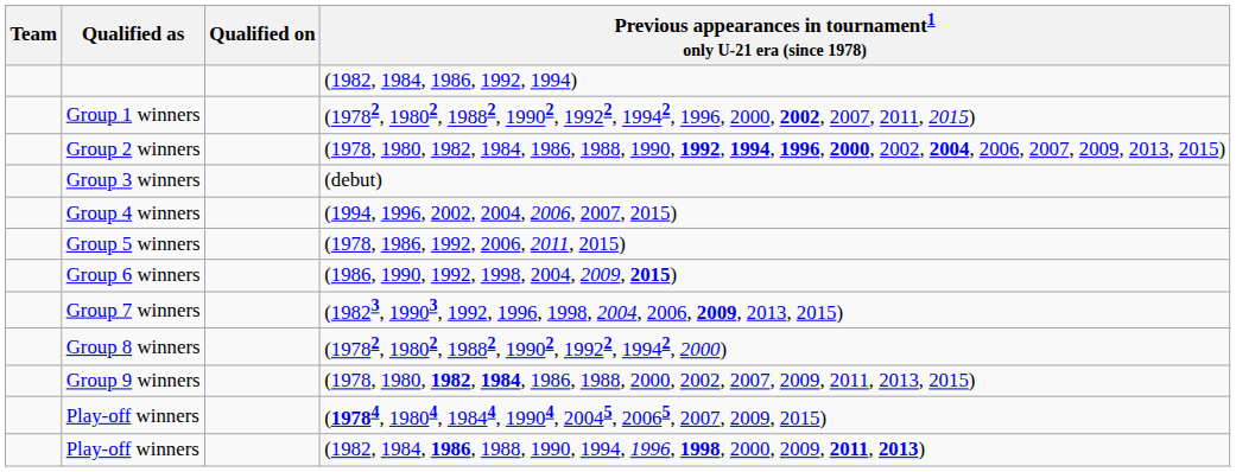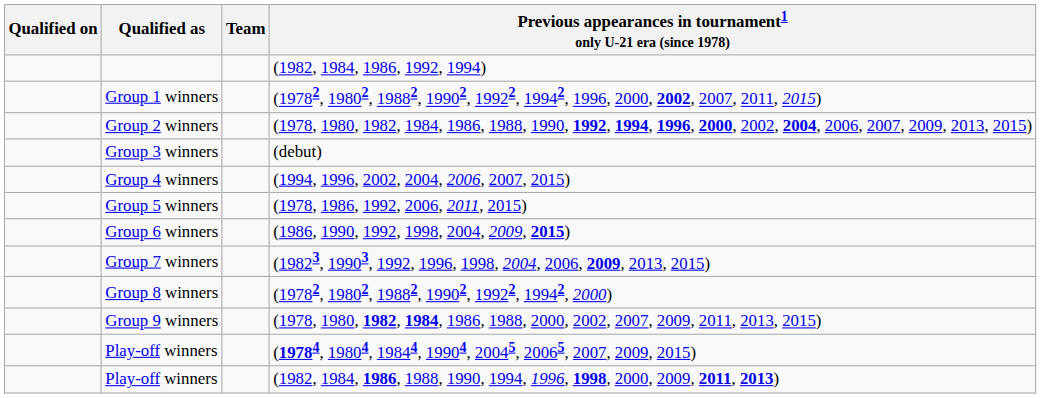 <table class="wikitable sortable">
 <tr>
+<th>Qualified on</th>
+<th>Qualified as</th>
 <th>Team</th>
-<th>Qualified as</th>
-<th>Qualified on</th>
 <th>Previous appearances in tournament<sup><strong><a href='#'>1</a></strong></sup><br><small>only U-21 era (since 1978)</small></th>
 </tr>
 <tr>
 <td></td>
 <td></td>
 <td></td>
 <td> (<a href='#'>1982</a>, <a href='#'>1984</a>, <a href='#'>1986</a>, <a href='#'>1992</a>, <a href='#'>1994</a>)</td>
 </tr>
 <tr>
 <td></td>
 <td><a href='#'>Group 1</a> winners</td>
 <td></td>
 <td> (<a href='#'>1978</a><sup><strong><a href='#'>2</a></strong></sup>, <a href='#'>1980</a><sup><strong><a href='#'>2</a></strong></sup>, <a href='#'>1988</a><sup><strong><a href='#'>2</a></strong></sup>, <a href='#'>1990</a><sup><strong><a href='#'>2</a></strong></sup>, <a href='#'>1992</a><sup><strong><a href='#'>2</a></strong></sup>, <a href='#'>1994</a><sup><strong><a href='#'>2</a></strong></sup>, <a href='#'>1996</a>, <a href='#'>2000</a>, <strong><a href='#'>2002</a></strong>, <a href='#'>2007</a>, <a href='#'>2011</a>, <em><a href='#'>2015</a></em>)</td>
 </tr>
 <tr>
 <td></td>
 <td><a href='#'>Group 2</a> winners</td>
 <td></td>
 <td> (<a href='#'>1978</a>, <a href='#'>1980</a>, <a href='#'>1982</a>, <a href='#'>1984</a>, <a href='#'>1986</a>, <a href='#'>1988</a>, <a href='#'>1990</a>, <strong><a href='#'>1992</a></strong>, <strong><a href='#'>1994</a></strong>, <strong><a href='#'>1996</a></strong>, <strong><a href='#'>2000</a></strong>, <a href='#'>2002</a>, <strong><a href='#'>2004</a></strong>, <a href='#'>2006</a>, <a href='#'>2007</a>, <a href='#'>2009</a>, <a href='#'>2013</a>, <a href='#'>2015</a>)</td>
 </tr>
 <tr>
 <td></td>
 <td><a href='#'>Group 3</a> winners</td>
 <td></td>
 <td> (debut)</td>
 </tr>
 <tr>
 <td></td>
 <td><a href='#'>Group 4</a> winners</td>
 <td></td>
 <td> (<a href='#'>1994</a>, <a href='#'>1996</a>, <a href='#'>2002</a>, <a href='#'>2004</a>, <em><a href='#'>2006</a></em>, <a href='#'>2007</a>, <a href='#'>2015</a>)</td>
 </tr>
 <tr>
 <td></td>
 <td><a href='#'>Group 5</a> winners</td>
 <td></td>
 <td> (<a href='#'>1978</a>, <a href='#'>1986</a>, <a href='#'>1992</a>, <a href='#'>2006</a>, <em><a href='#'>2011</a></em>, <a href='#'>2015</a>)</td>
 </tr>
 <tr>
 <td></td>
 <td><a href='#'>Group 6</a> winners</td>
 <td></td>
 <td> (<a href='#'>1986</a>, <a href='#'>1990</a>, <a href='#'>1992</a>, <a href='#'>1998</a>, <a href='#'>2004</a>, <em><a href='#'>2009</a></em>, <strong><a href='#'>2015</a></strong>)</td>
 </tr>
 <tr>
 <td></td>
 <td><a href='#'>Group 7</a> winners</td>
 <td></td>
 <td> (<a href='#'>1982</a><sup><strong><a href='#'>3</a></strong></sup>, <a href='#'>1990</a><sup><strong><a href='#'>3</a></strong></sup>, <a href='#'>1992</a>, <a href='#'>1996</a>, <a href='#'>1998</a>, <em><a href='#'>2004</a></em>, <a href='#'>2006</a>, <strong><a href='#'>2009</a></strong>, <a href='#'>2013</a>, <a href='#'>2015</a>)</td>
 </tr>
 <tr>
 <td></td>
 <td><a href='#'>Group 8</a> winners</td>
 <td></td>
 <td> (<a href='#'>1978</a><sup><strong><a href='#'>2</a></strong></sup>, <a href='#'>1980</a><sup><strong><a href='#'>2</a></strong></sup>, <a href='#'>1988</a><sup><strong><a href='#'>2</a></strong></sup>, <a href='#'>1990</a><sup><strong><a href='#'>2</a></strong></sup>, <a href='#'>1992</a><sup><strong><a href='#'>2</a></strong></sup>, <a href='#'>1994</a><sup><strong><a href='#'>2</a></strong></sup><em>, <a href='#'>2000</a></em>)</td>
 </tr>
 <tr>
 <td></td>
 <td><a href='#'>Group 9</a> winners</td>
 <td></td>
 <td> (<a href='#'>1978</a>, <a href='#'>1980</a>, <strong><a href='#'>1982</a></strong>, <strong><a href='#'>1984</a></strong>, <a href='#'>1986</a>, <a href='#'>1988</a>, <a href='#'>2000</a>, <a href='#'>2002</a>, <a href='#'>2007</a>, <a href='#'>2009</a>, <a href='#'>2011</a>, <a href='#'>2013</a>, <a href='#'>2015</a>)</td>
 </tr>
 <tr>
 <td></td>
 <td><a href='#'>Play-off</a> winners</td>
 <td></td>
 <td> (<strong><a href='#'>1978</a></strong><sup><strong><a href='#'>4</a></strong></sup>, <a href='#'>1980</a><sup><strong><a href='#'>4</a></strong></sup>,  <a href='#'>1984</a><sup><strong><a href='#'>4</a></strong></sup>, <a href='#'>1990</a><sup><strong><a href='#'>4</a></strong></sup>, <a href='#'>2004</a><sup><strong><a href='#'>5</a></strong></sup>, <a href='#'>2006</a><sup><strong><a href='#'>5</a></strong></sup>, <a href='#'>2007</a>, <a href='#'>2009</a>, <a href='#'>2015</a>)</td>
 </tr>
 <tr>
 <td></td>
 <td><a href='#'>Play-off</a> winners</td>
 <td></td>
 <td> (<a href='#'>1982</a>, <a href='#'>1984</a>, <strong><a href='#'>1986</a></strong>, <a href='#'>1988</a>, <a href='#'>1990</a>, <a href='#'>1994</a>, <em><a href='#'>1996</a></em>, <strong><a href='#'>1998</a></strong>, <a href='#'>2000</a>, <a href='#'>2009</a>, <strong><a href='#'>2011</a></strong>, <strong><a href='#'>2013</a></strong>)</td>
 </tr>
 </table>
